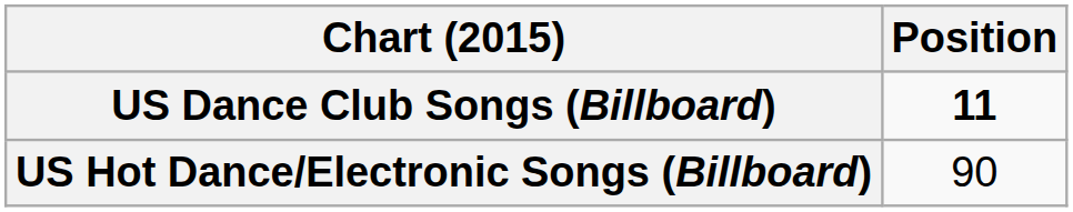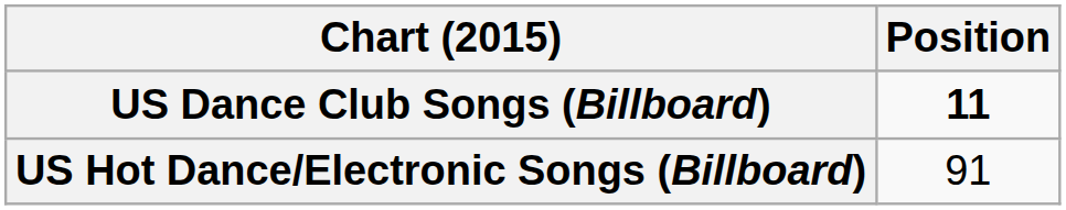 <table class="wikitable plainrowheaders sortable" style="text-align:center">
 <tr>
 <th scope="col">Chart (2015)</th>
 <th scope="col">Position</th>
 </tr>
 <tr>
 <th scope="row">US Dance Club Songs (<em>Billboard</em>)</th>
 <td><strong>11</strong></td>
 </tr>
 <tr>
 <th scope="row">US Hot Dance/Electronic Songs (<em>Billboard</em>)</th>
-<td>90</td>
+<td>91</td>
 </tr>
 </table>
